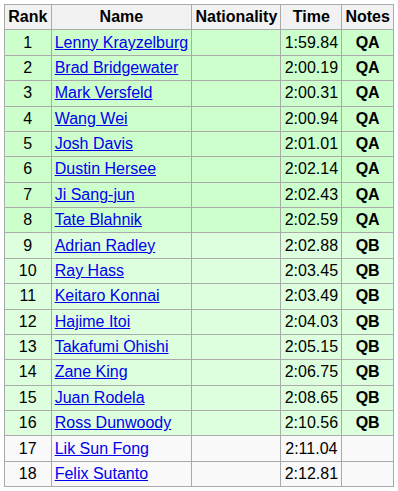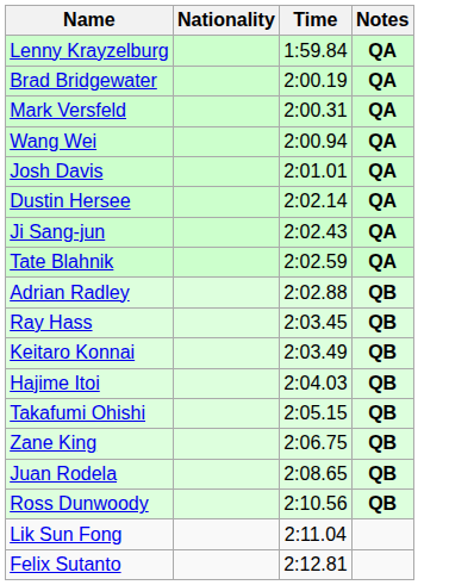 <table class="wikitable sortable" style="text-align:center">
 <tr>
-<th>Rank</th>
 <th>Name</th>
 <th>Nationality</th>
 <th>Time</th>
 <th>Notes</th>
 </tr>
 <tr bgcolor=ccffcc>
-<td>1</td>
 <td align=left><a href='#'>Lenny Krayzelburg</a></td>
 <td align=left></td>
 <td>1:59.84</td>
 <td><strong>QA</strong></td>
 </tr>
 <tr bgcolor=ccffcc>
-<td>2</td>
 <td align=left><a href='#'>Brad Bridgewater</a></td>
 <td align=left></td>
 <td>2:00.19</td>
 <td><strong>QA</strong></td>
 </tr>
 <tr bgcolor=ccffcc>
-<td>3</td>
 <td align=left><a href='#'>Mark Versfeld</a></td>
 <td align=left></td>
 <td>2:00.31</td>
 <td><strong>QA</strong></td>
 </tr>
 <tr bgcolor=ccffcc>
-<td>4</td>
 <td align=left><a href='#'>Wang Wei</a></td>
 <td align=left></td>
 <td>2:00.94</td>
 <td><strong>QA</strong></td>
 </tr>
 <tr bgcolor=ccffcc>
-<td>5</td>
 <td align=left><a href='#'>Josh Davis</a></td>
 <td align=left></td>
 <td>2:01.01</td>
 <td><strong>QA</strong></td>
 </tr>
 <tr bgcolor=ccffcc>
-<td>6</td>
 <td align=left><a href='#'>Dustin Hersee</a></td>
 <td align=left></td>
 <td>2:02.14</td>
 <td><strong>QA</strong></td>
 </tr>
 <tr bgcolor=ccffcc>
-<td>7</td>
 <td align=left><a href='#'>Ji Sang-jun</a></td>
 <td align=left></td>
 <td>2:02.43</td>
 <td><strong>QA</strong></td>
 </tr>
 <tr bgcolor=ccffcc>
-<td>8</td>
 <td align=left><a href='#'>Tate Blahnik</a></td>
 <td align=left></td>
 <td>2:02.59</td>
 <td><strong>QA</strong></td>
 </tr>
 <tr bgcolor=ddffdd>
-<td>9</td>
 <td align=left><a href='#'>Adrian Radley</a></td>
 <td align=left></td>
 <td>2:02.88</td>
 <td><strong>QB</strong></td>
 </tr>
 <tr bgcolor=ddffdd>
-<td>10</td>
 <td align=left><a href='#'>Ray Hass</a></td>
 <td align=left></td>
 <td>2:03.45</td>
 <td><strong>QB</strong></td>
 </tr>
 <tr bgcolor=ddffdd>
-<td>11</td>
 <td align=left><a href='#'>Keitaro Konnai</a></td>
 <td align=left></td>
 <td>2:03.49</td>
 <td><strong>QB</strong></td>
 </tr>
 <tr bgcolor=ddffdd>
-<td>12</td>
 <td align=left><a href='#'>Hajime Itoi</a></td>
 <td align=left></td>
 <td>2:04.03</td>
 <td><strong>QB</strong></td>
 </tr>
 <tr bgcolor=ddffdd>
-<td>13</td>
 <td align=left><a href='#'>Takafumi Ohishi</a></td>
 <td align=left></td>
 <td>2:05.15</td>
 <td><strong>QB</strong></td>
 </tr>
 <tr bgcolor=ddffdd>
-<td>14</td>
 <td align=left><a href='#'>Zane King</a></td>
 <td align=left></td>
 <td>2:06.75</td>
 <td><strong>QB</strong></td>
 </tr>
 <tr bgcolor=ddffdd>
-<td>15</td>
 <td align=left><a href='#'>Juan Rodela</a></td>
 <td align=left></td>
 <td>2:08.65</td>
 <td><strong>QB</strong></td>
 </tr>
 <tr bgcolor=ddffdd>
-<td>16</td>
 <td align=left><a href='#'>Ross Dunwoody</a></td>
 <td align=left></td>
 <td>2:10.56</td>
 <td><strong>QB</strong></td>
 </tr>
 <tr>
-<td>17</td>
 <td align=left><a href='#'>Lik Sun Fong</a></td>
 <td align=left></td>
 <td>2:11.04</td>
 <td></td>
 </tr>
 <tr>
-<td>18</td>
 <td align=left><a href='#'>Felix Sutanto</a></td>
 <td align=left></td>
 <td>2:12.81</td>
 <td></td>
 </tr>
 </table>
